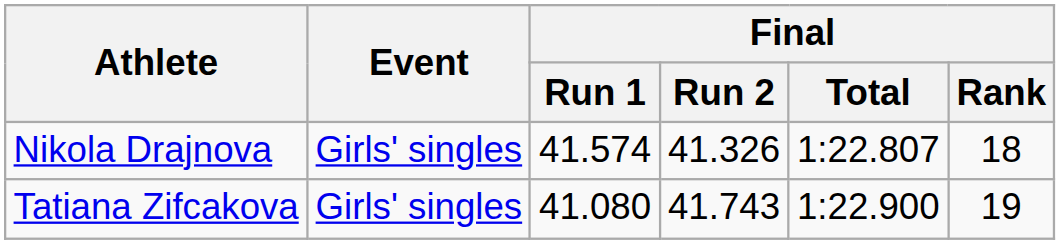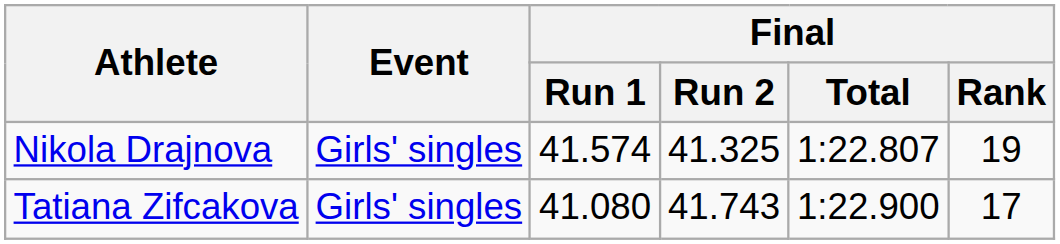 <table class="wikitable">
 <tr>
 <th rowspan="2">Athlete</th>
 <th rowspan="2">Event</th>
 <th colspan="4">Final</th>
 </tr>
 <tr>
 <th>Run 1</th>
 <th>Run 2</th>
 <th>Total</th>
 <th>Rank</th>
 </tr>
 <tr>
 <td><a href='#'>Nikola Drajnova</a></td>
 <td><a href='#'>Girls' singles</a></td>
 <td align="center">41.574</td>
-<td align="center">41.326</td>
+<td align="center">41.325</td>
 <td align="center">1:22.807</td>
-<td align="center">18</td>
+<td align="center">19</td>
 </tr>
 <tr>
 <td><a href='#'>Tatiana Zifcakova</a></td>
 <td><a href='#'>Girls' singles</a></td>
 <td align="center">41.080</td>
 <td align="center">41.743</td>
 <td align="center">1:22.900</td>
-<td align="center">19</td>
+<td align="center">17</td>
 </tr>
 </table>
